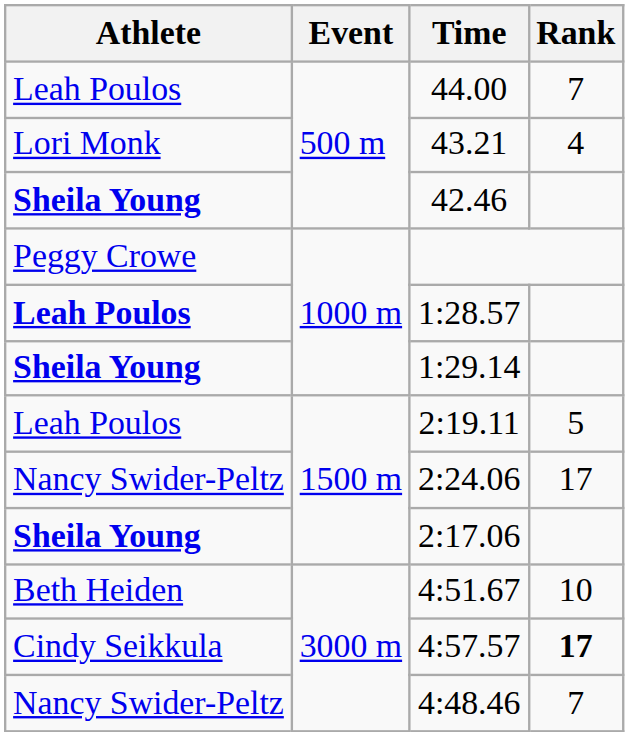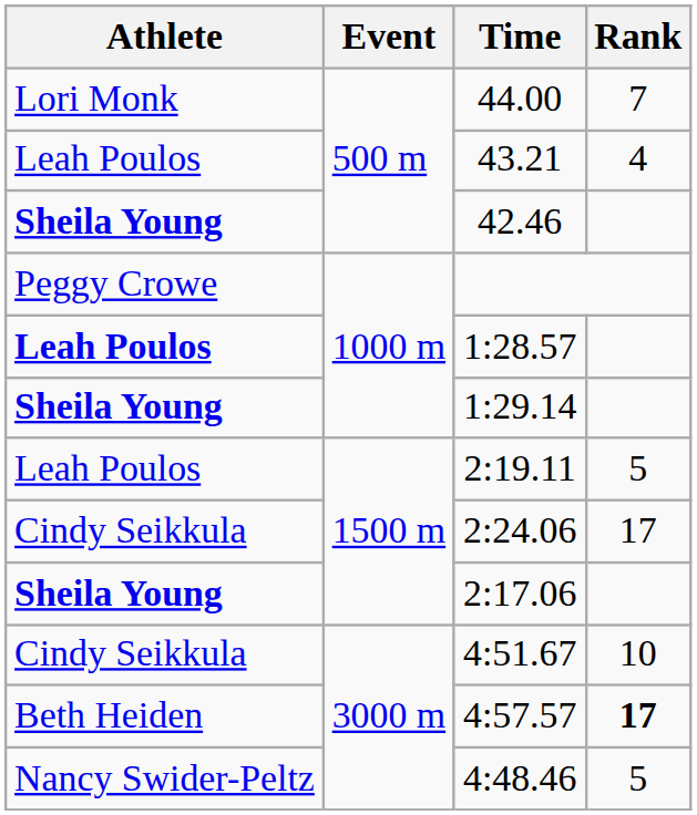 <table class=wikitable style=font-size:90%;text-align:center>
 <tr>
 <th>Athlete</th>
 <th>Event</th>
 <th>Time</th>
 <th>Rank</th>
 </tr>
 <tr>
-<td align=left><a href='#'>Leah Poulos</a></td>
+<td align=left><a href='#'>Lori Monk</a></td>
 <td align=left rowspan=3><a href='#'>500 m</a></td>
 <td align=center>44.00</td>
 <td align=center>7</td>
 </tr>
 <tr>
-<td align=left><a href='#'>Lori Monk</a></td>
+<td align=left><a href='#'>Leah Poulos</a></td>
 <td align=center>43.21</td>
 <td align=center>4</td>
 </tr>
 <tr>
 <td align=left><strong><a href='#'>Sheila Young</a></strong></td>
 <td align=center>42.46 </td>
 <td align=center></td>
 </tr>
 <tr>
 <td align=left><a href='#'>Peggy Crowe</a></td>
 <td align=left rowspan=3><a href='#'>1000 m</a></td>
 <td colspan=2></td>
 </tr>
 <tr>
 <td align=left><strong><a href='#'>Leah Poulos</a></strong></td>
 <td align=center>1:28.57</td>
 <td align=center></td>
 </tr>
 <tr>
 <td align=left><strong><a href='#'>Sheila Young</a></strong></td>
 <td align=center>1:29.14</td>
 <td align=center></td>
 </tr>
 <tr>
 <td align=left><a href='#'>Leah Poulos</a></td>
 <td align=left rowspan=3><a href='#'>1500 m</a></td>
 <td align=center>2:19.11</td>
 <td align=center>5</td>
 </tr>
 <tr>
-<td align=left><a href='#'>Nancy Swider-Peltz</a></td>
+<td align=left><a href='#'>Cindy Seikkula</a></td>
 <td align=center>2:24.06</td>
 <td align=center>17</td>
 </tr>
 <tr>
 <td align=left><strong><a href='#'>Sheila Young</a></strong></td>
 <td align=center>2:17.06</td>
 <td align=center></td>
 </tr>
 <tr>
-<td align=left><a href='#'>Beth Heiden</a></td>
+<td align=left><a href='#'>Cindy Seikkula</a></td>
 <td align=left rowspan=3><a href='#'>3000 m</a></td>
 <td align=center>4:51.67</td>
 <td align=center>10</td>
 </tr>
 <tr>
-<td align=left><a href='#'>Cindy Seikkula</a></td>
+<td align=left><a href='#'>Beth Heiden</a></td>
 <td align=center>4:57.57</td>
 <td align=center><strong>17</strong></td>
 </tr>
 <tr>
 <td align=left><a href='#'>Nancy Swider-Peltz</a></td>
 <td align=center>4:48.46</td>
-<td align=center>7</td>
+<td align=center>5</td>
 </tr>
 </table>
